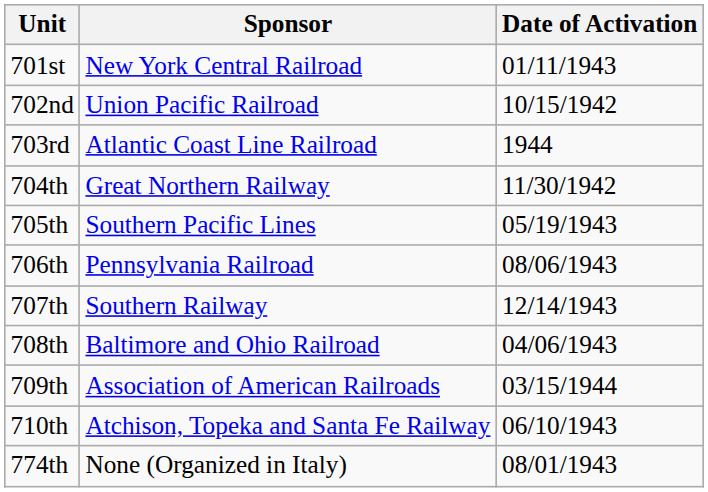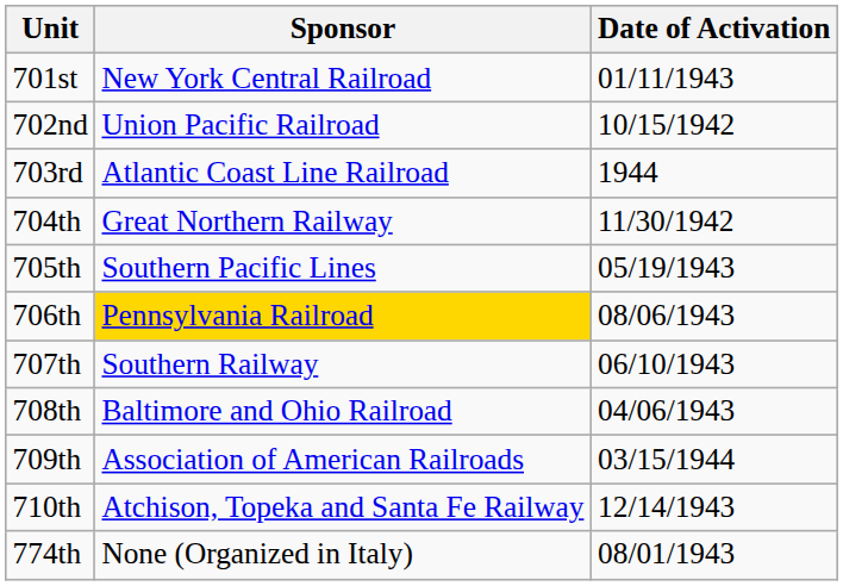 <table class="wikitable sortable">
 <tr>
 <th>Unit</th>
 <th>Sponsor</th>
 <th>Date of Activation</th>
 </tr>
 <tr>
 <td>701st</td>
 <td><a href='#'>New York Central Railroad</a></td>
 <td>01/11/1943</td>
 </tr>
 <tr>
 <td>702nd</td>
 <td><a href='#'>Union Pacific Railroad</a></td>
 <td>10/15/1942</td>
 </tr>
 <tr>
 <td>703rd</td>
 <td><a href='#'>Atlantic Coast Line Railroad</a></td>
 <td>1944</td>
 </tr>
 <tr>
 <td>704th</td>
 <td><a href='#'>Great Northern Railway</a></td>
 <td>11/30/1942</td>
 </tr>
 <tr>
 <td>705th</td>
 <td><a href='#'>Southern Pacific Lines</a></td>
 <td>05/19/1943</td>
 </tr>
 <tr>
 <td>706th</td>
-<td><a href='#'>Pennsylvania Railroad</a></td>
+<td style="background: gold;"><a href='#'>Pennsylvania Railroad</a></td>
 <td>08/06/1943</td>
 </tr>
 <tr>
 <td>707th</td>
 <td><a href='#'>Southern Railway</a></td>
-<td>12/14/1943</td>
+<td>06/10/1943</td>
 </tr>
 <tr>
 <td>708th</td>
 <td><a href='#'>Baltimore and Ohio Railroad</a></td>
 <td>04/06/1943</td>
 </tr>
 <tr>
 <td>709th</td>
 <td><a href='#'>Association of American Railroads</a></td>
 <td>03/15/1944</td>
 </tr>
 <tr>
 <td>710th</td>
 <td><a href='#'>Atchison, Topeka and Santa Fe Railway</a></td>
-<td>06/10/1943</td>
+<td>12/14/1943</td>
 </tr>
 <tr>
 <td>774th</td>
 <td>None (Organized in Italy)</td>
 <td>08/01/1943</td>
 </tr>
 </table>
